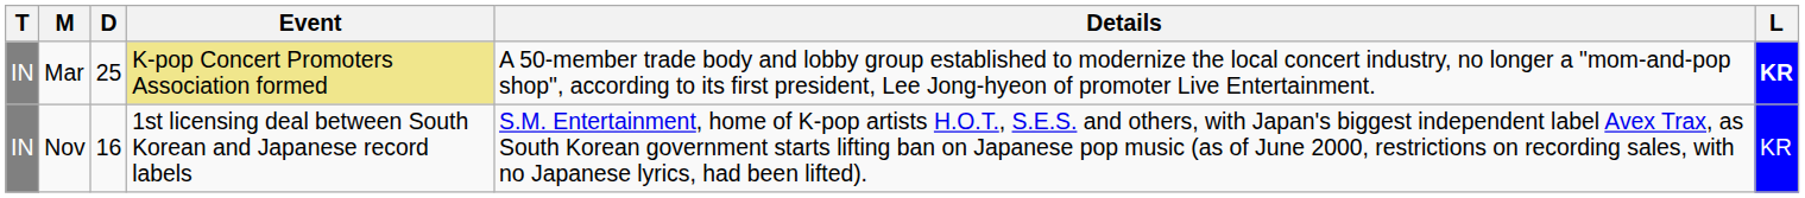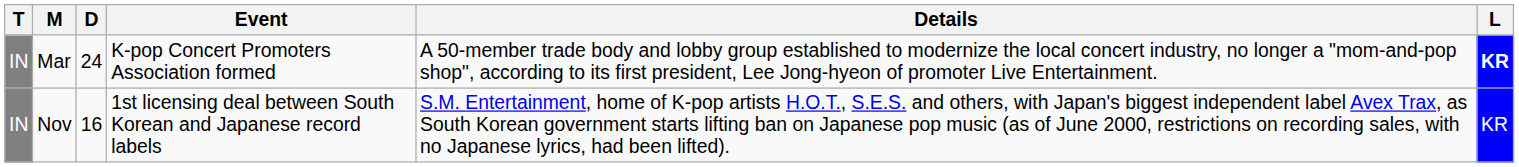 <table class="wikitable">
 <tr>
 <th>T</th>
 <th>M</th>
 <th>D</th>
 <th>Event</th>
 <th>Details</th>
 <th>L</th>
 </tr>
 <tr>
 <td style="background:gray; color:white">IN</td>
 <td>Mar</td>
-<td>25</td>
-<td style="background: khaki;">K-pop Concert Promoters Association formed</td>
+<td>24</td>
+<td>K-pop Concert Promoters Association formed</td>
 <td>A 50-member trade body and lobby group established to modernize the local concert industry, no longer a "mom-and-pop shop", according to its first president, Lee Jong-hyeon of promoter Live Entertainment.</td>
 <td style="background:blue; color:white"><strong>KR</strong></td>
 </tr>
 <tr>
 <td style="background:gray; color:white">IN</td>
 <td>Nov</td>
 <td>16</td>
 <td>1st licensing deal between South Korean and Japanese record labels</td>
 <td><a href='#'>S.M. Entertainment</a>, home of K-pop artists <a href='#'>H.O.T.</a>, <a href='#'>S.E.S.</a> and others, with Japan's biggest independent label <a href='#'>Avex Trax</a>, as South Korean government starts lifting ban on Japanese pop music (as of June 2000, restrictions on recording sales, with no Japanese lyrics, had been lifted).</td>
 <td style="background:blue; color:white">KR</td>
 </tr>
 </table>
